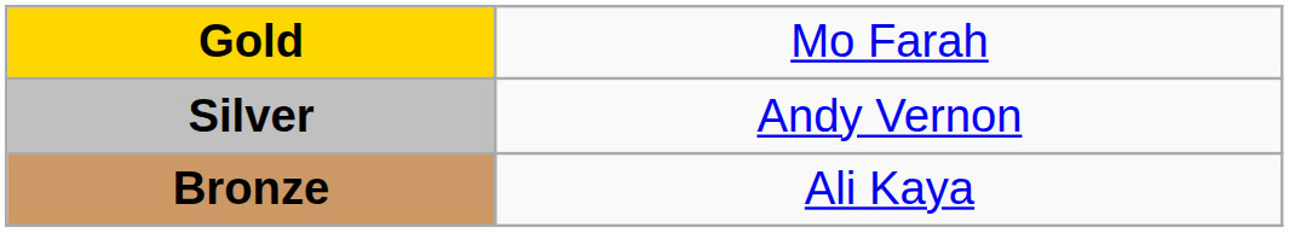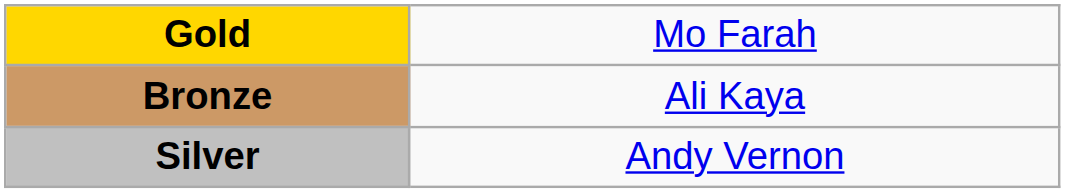 <table class="wikitable" style=" text-align:center; " width="35%">
 <tr>
 <td bgcolor="gold"><strong>Gold</strong></td>
 <td><a href='#'>Mo Farah</a><br>  <small><em></em></small></td>
 </tr>
 <tr>
+<td bgcolor="CC9966"><strong>Bronze</strong></td>
+<td><a href='#'>Ali Kaya</a><br>  <small><em></em></small></td>
+</tr>
+<tr>
 <td bgcolor="silver"><strong>Silver</strong></td>
 <td><a href='#'>Andy Vernon</a><br>  <small><em></em></small></td>
 </tr>
-<tr>
-<td bgcolor="CC9966"><strong>Bronze</strong></td>
-<td><a href='#'>Ali Kaya</a><br>  <small><em></em></small></td>
-</tr>
 </table>
